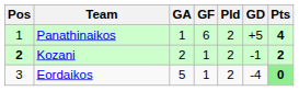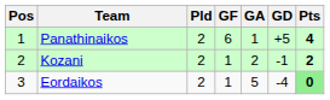 <table class="wikitable" style="text-align: center;">
 <tr>
 <th>Pos</th>
 <th width=165>Team</th>
+<th>Pld</th>
+<th>GF</th>
 <th>GA</th>
-<th>GF</th>
-<th>Pld</th>
 <th>GD</th>
 <th>Pts</th>
 </tr>
 <tr bgcolor="#ccffcc">
 <td>1</td>
 <td align=left><a href='#'>Panathinaikos</a></td>
+<td>2</td>
+<td>6</td>
 <td>1</td>
-<td>6</td>
-<td>2</td>
 <td>+5</td>
 <td><strong>4</strong></td>
 </tr>
 <tr bgcolor="#ccffcc">
-<td><strong>2</strong></td>
+<td>2</td>
 <td align=left><a href='#'>Kozani</a></td>
 <td>2</td>
 <td>1</td>
 <td>2</td>
 <td>-1</td>
 <td><strong>2</strong></td>
 </tr>
 <tr>
 <td>3</td>
 <td align=left><a href='#'>Eordaikos</a></td>
+<td>2</td>
+<td>1</td>
 <td>5</td>
-<td>1</td>
-<td>2</td>
 <td>-4</td>
 <td style="background: lightgreen;"><strong>0</strong></td>
 </tr>
 </table>
